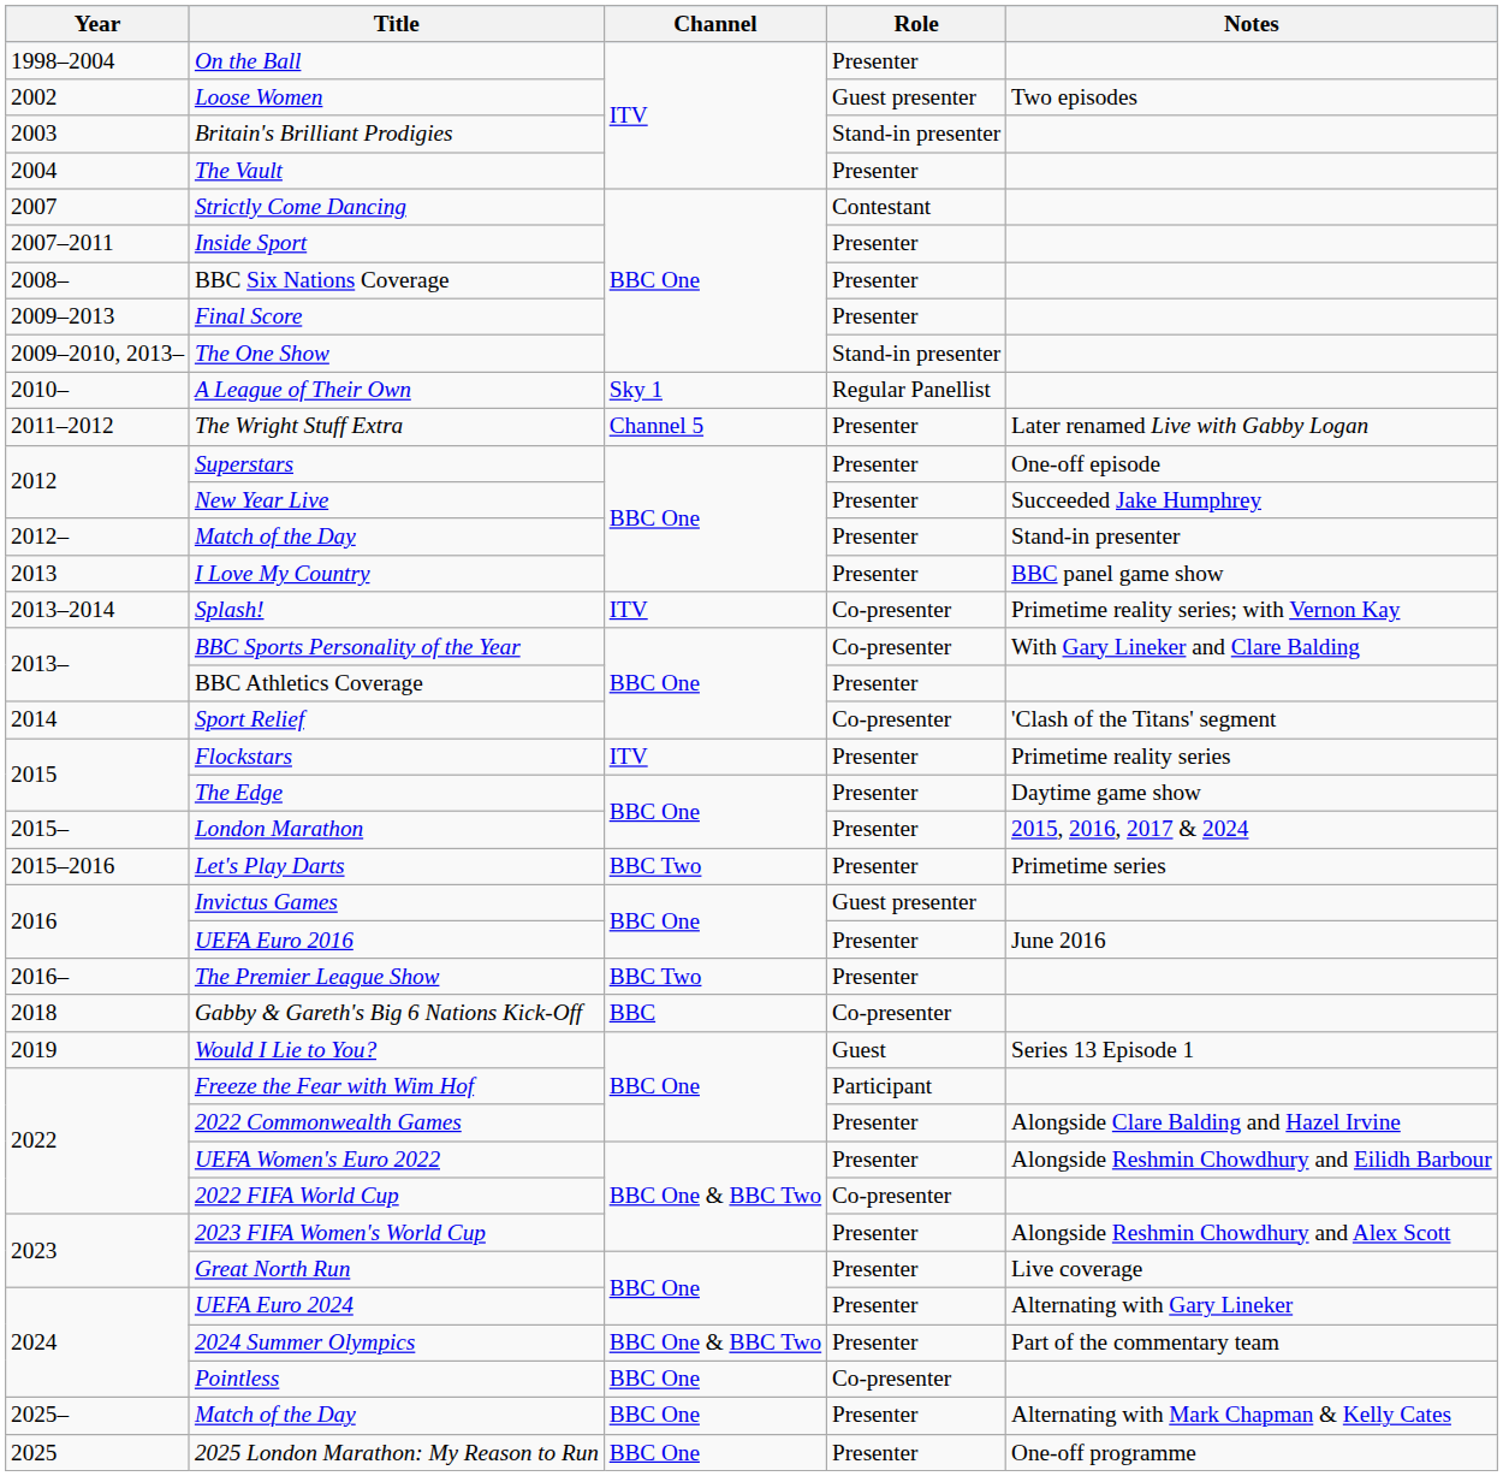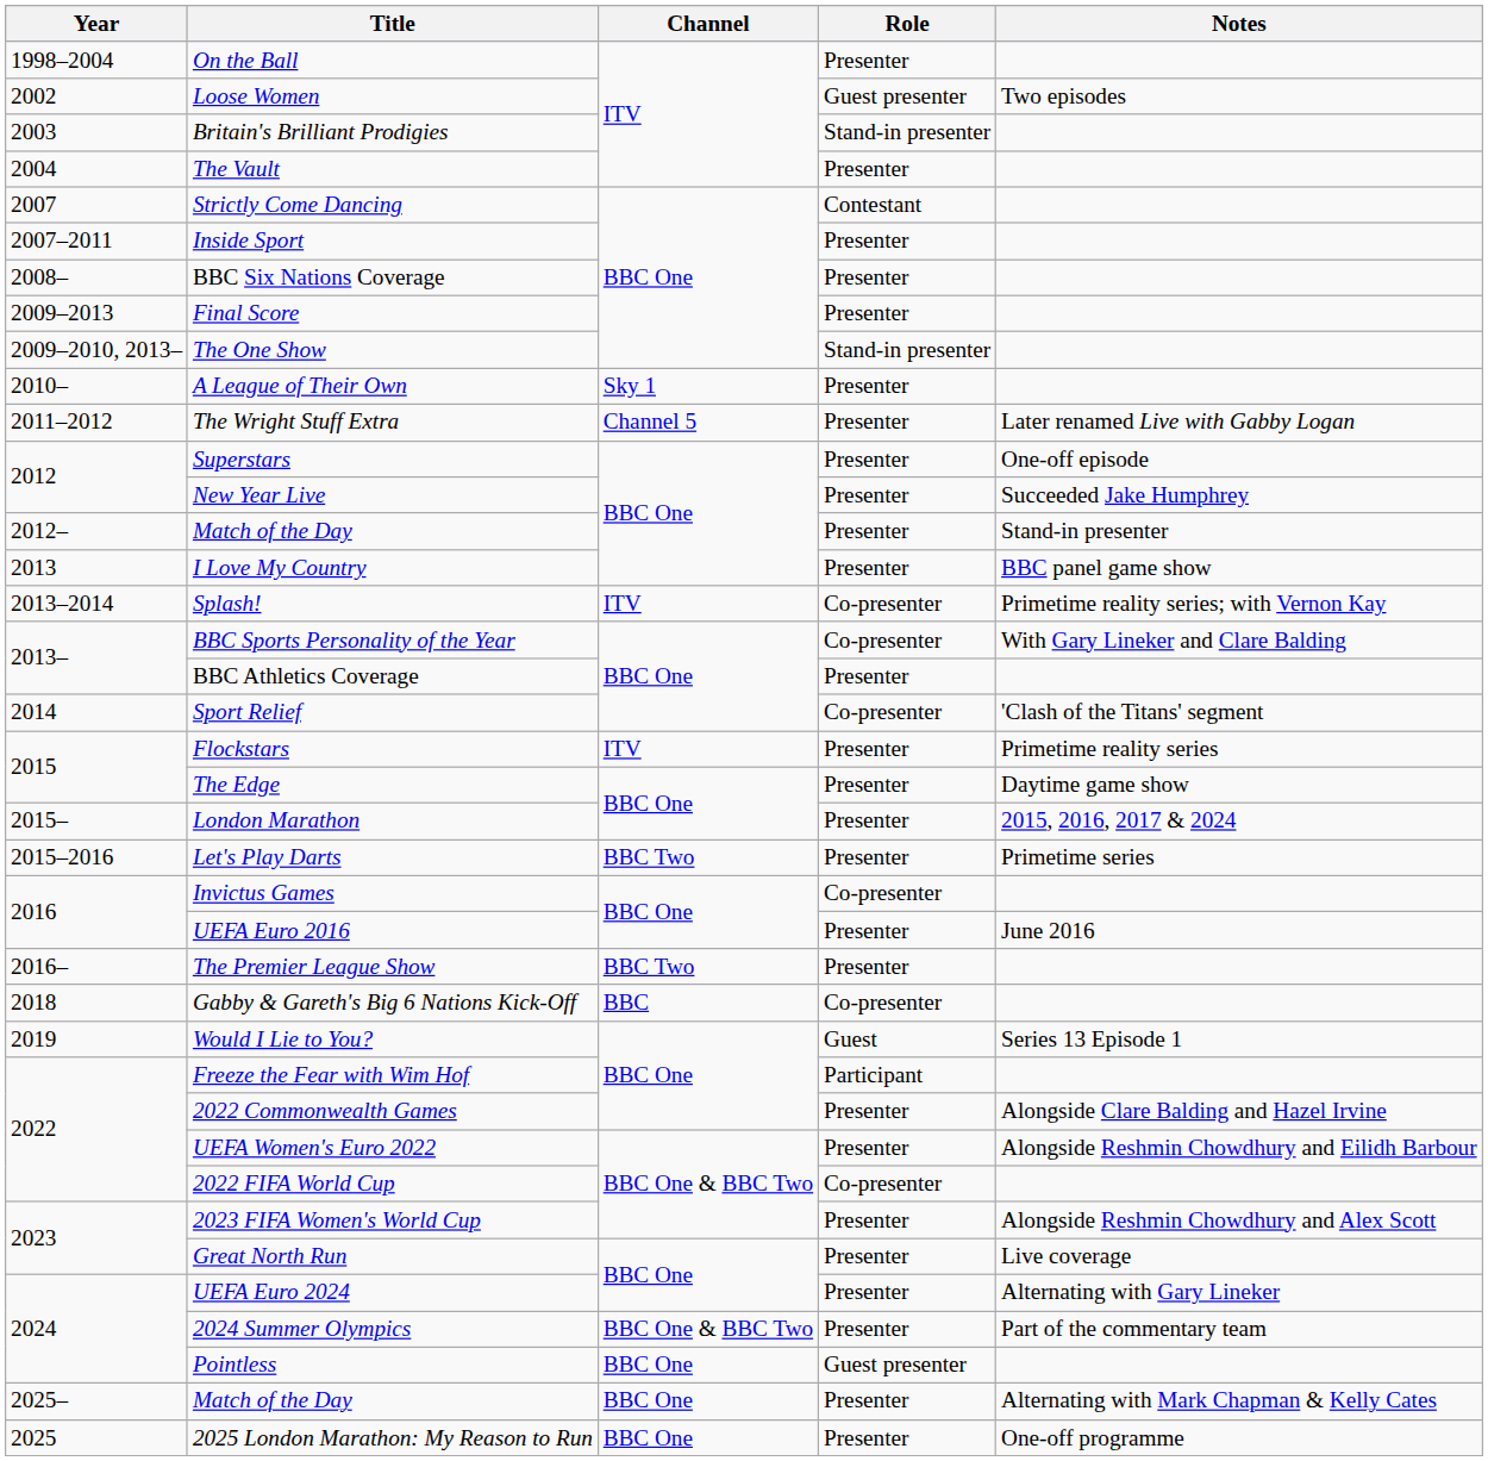 <table class="wikitable">
 <tr style="background:#b0c4de; text-align:center;">
 <th>Year</th>
 <th>Title</th>
 <th>Channel</th>
 <th>Role</th>
 <th>Notes</th>
 </tr>
 <tr>
 <td>1998–2004</td>
 <td><em><a href='#'>On the Ball</a></em></td>
 <td rowspan=4><a href='#'>ITV</a></td>
 <td>Presenter</td>
 <td></td>
 </tr>
 <tr>
 <td>2002</td>
 <td><em><a href='#'>Loose Women</a></em></td>
 <td>Guest presenter</td>
 <td>Two episodes</td>
 </tr>
 <tr>
 <td>2003</td>
 <td><em>Britain's Brilliant Prodigies</em></td>
 <td>Stand-in presenter</td>
 <td></td>
 </tr>
 <tr>
 <td>2004</td>
 <td><em><a href='#'>The Vault</a></em></td>
 <td>Presenter</td>
 <td></td>
 </tr>
 <tr>
 <td>2007</td>
 <td><em><a href='#'>Strictly Come Dancing</a></em></td>
 <td rowspan=5><a href='#'>BBC One</a></td>
 <td>Contestant</td>
 <td></td>
 </tr>
 <tr>
 <td>2007–2011</td>
 <td><em><a href='#'>Inside Sport</a></em></td>
 <td>Presenter</td>
 <td></td>
 </tr>
 <tr>
 <td>2008–</td>
 <td>BBC <a href='#'>Six Nations</a> Coverage</td>
 <td>Presenter</td>
 <td></td>
 </tr>
 <tr>
 <td>2009–2013</td>
 <td><em><a href='#'>Final Score</a></em></td>
 <td>Presenter</td>
 <td></td>
 </tr>
 <tr>
 <td>2009–2010, 2013–</td>
 <td><em><a href='#'>The One Show</a></em></td>
 <td>Stand-in presenter</td>
 <td></td>
 </tr>
 <tr>
 <td>2010–</td>
 <td><em><a href='#'>A League of Their Own</a></em></td>
 <td><a href='#'>Sky 1</a></td>
-<td>Regular Panellist</td>
+<td>Presenter</td>
 <td></td>
 </tr>
 <tr>
 <td>2011–2012</td>
 <td><em>The Wright Stuff Extra</em></td>
 <td><a href='#'>Channel 5</a></td>
 <td>Presenter</td>
 <td>Later renamed <em>Live with Gabby Logan</em></td>
 </tr>
 <tr>
 <td rowspan="2">2012</td>
 <td><em><a href='#'>Superstars</a></em></td>
 <td rowspan="4"><a href='#'>BBC One</a></td>
 <td>Presenter</td>
 <td>One-off episode</td>
 </tr>
 <tr>
 <td><em><a href='#'>New Year Live</a></em></td>
 <td>Presenter</td>
 <td>Succeeded <a href='#'>Jake Humphrey</a></td>
 </tr>
 <tr>
 <td>2012–</td>
 <td><em><a href='#'>Match of the Day</a></em></td>
 <td>Presenter</td>
 <td>Stand-in presenter</td>
 </tr>
 <tr>
 <td>2013</td>
 <td><em><a href='#'>I Love My Country</a></em></td>
 <td>Presenter</td>
 <td><a href='#'>BBC</a> panel game show</td>
 </tr>
 <tr>
 <td>2013–2014</td>
 <td><em><a href='#'>Splash!</a></em></td>
 <td><a href='#'>ITV</a></td>
 <td>Co-presenter</td>
 <td>Primetime reality series; with <a href='#'>Vernon Kay</a></td>
 </tr>
 <tr>
 <td rowspan=2>2013–</td>
 <td><em><a href='#'>BBC Sports Personality of the Year</a></em></td>
 <td rowspan="3"><a href='#'>BBC One</a></td>
 <td>Co-presenter</td>
 <td>With <a href='#'>Gary Lineker</a> and <a href='#'>Clare Balding</a></td>
 </tr>
 <tr>
 <td>BBC Athletics Coverage</td>
 <td>Presenter</td>
 <td></td>
 </tr>
 <tr>
 <td>2014</td>
 <td><em><a href='#'>Sport Relief</a></em></td>
 <td>Co-presenter</td>
 <td>'Clash of the Titans' segment</td>
 </tr>
 <tr>
 <td rowspan=2>2015</td>
 <td><em><a href='#'>Flockstars</a></em></td>
 <td><a href='#'>ITV</a></td>
 <td>Presenter</td>
 <td>Primetime reality series</td>
 </tr>
 <tr>
 <td><em><a href='#'>The Edge</a></em></td>
 <td rowspan="2"><a href='#'>BBC One</a></td>
 <td>Presenter</td>
 <td>Daytime game show</td>
 </tr>
 <tr>
 <td>2015–</td>
 <td><em><a href='#'>London Marathon</a></em></td>
 <td>Presenter</td>
 <td><a href='#'>2015</a>, <a href='#'>2016</a>, <a href='#'>2017</a> & <a href='#'>2024</a></td>
 </tr>
 <tr>
 <td>2015–2016</td>
 <td><em><a href='#'>Let's Play Darts</a></em></td>
 <td><a href='#'>BBC Two</a></td>
 <td>Presenter</td>
 <td>Primetime series</td>
 </tr>
 <tr>
 <td rowspan="2">2016</td>
 <td><em><a href='#'>Invictus Games</a></em></td>
 <td rowspan=2><a href='#'>BBC One</a></td>
-<td>Guest presenter</td>
+<td>Co-presenter</td>
 <td></td>
 </tr>
 <tr>
 <td><em><a href='#'>UEFA Euro 2016</a></em></td>
 <td>Presenter</td>
 <td>June 2016</td>
 </tr>
 <tr>
 <td>2016–</td>
 <td><em><a href='#'>The Premier League Show</a></em></td>
 <td><a href='#'>BBC Two</a></td>
 <td>Presenter</td>
 <td></td>
 </tr>
 <tr>
 <td>2018</td>
 <td><em>Gabby & Gareth's Big 6 Nations Kick-Off</em></td>
 <td><a href='#'>BBC</a></td>
 <td>Co-presenter</td>
 <td></td>
 </tr>
 <tr>
 <td>2019</td>
 <td><em><a href='#'>Would I Lie to You?</a></em></td>
 <td rowspan="3"><a href='#'>BBC One</a></td>
 <td>Guest</td>
 <td>Series 13 Episode 1</td>
 </tr>
 <tr>
 <td rowspan=4>2022</td>
 <td><em><a href='#'>Freeze the Fear with Wim Hof</a></em></td>
 <td>Participant</td>
 <td></td>
 </tr>
 <tr>
 <td><em><a href='#'>2022 Commonwealth Games</a></em></td>
 <td>Presenter</td>
 <td>Alongside <a href='#'>Clare Balding</a> and <a href='#'>Hazel Irvine</a></td>
 </tr>
 <tr>
 <td><em><a href='#'>UEFA Women's Euro 2022</a></em></td>
 <td rowspan="3"><a href='#'>BBC One</a> & <a href='#'>BBC Two</a></td>
 <td>Presenter</td>
 <td>Alongside <a href='#'>Reshmin Chowdhury</a> and <a href='#'>Eilidh Barbour</a></td>
 </tr>
 <tr>
 <td><em><a href='#'>2022 FIFA World Cup</a></em></td>
 <td>Co-presenter</td>
 <td></td>
 </tr>
 <tr>
 <td rowspan=2>2023</td>
 <td><em><a href='#'>2023 FIFA Women's World Cup</a></em></td>
 <td>Presenter</td>
 <td>Alongside <a href='#'>Reshmin Chowdhury</a> and <a href='#'>Alex Scott</a></td>
 </tr>
 <tr>
 <td><em><a href='#'>Great North Run</a></em></td>
 <td rowspan=2><a href='#'>BBC One</a></td>
 <td>Presenter</td>
 <td>Live coverage</td>
 </tr>
 <tr>
 <td rowspan=3>2024</td>
 <td><em><a href='#'>UEFA Euro 2024</a></em></td>
 <td>Presenter</td>
 <td>Alternating with <a href='#'>Gary Lineker</a></td>
 </tr>
 <tr>
 <td><em><a href='#'>2024 Summer Olympics</a></em></td>
 <td><a href='#'>BBC One</a> & <a href='#'>BBC Two</a></td>
 <td>Presenter</td>
 <td>Part of the commentary team</td>
 </tr>
 <tr>
 <td><em><a href='#'>Pointless</a></em></td>
 <td><a href='#'>BBC One</a></td>
-<td>Co-presenter</td>
+<td>Guest presenter</td>
 <td></td>
 </tr>
 <tr>
 <td>2025–</td>
 <td><em><a href='#'>Match of the Day</a></em></td>
 <td><a href='#'>BBC One</a></td>
 <td>Presenter</td>
 <td>Alternating with <a href='#'>Mark Chapman</a> & <a href='#'>Kelly Cates</a></td>
 </tr>
 <tr>
 <td>2025</td>
 <td><em>2025 London Marathon: My Reason to Run</em></td>
 <td><a href='#'>BBC One</a></td>
 <td>Presenter</td>
 <td>One-off programme</td>
 </tr>
 </table>
